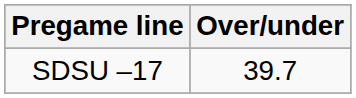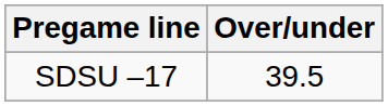 <table class="wikitable">
 <tr align="center">
 <th style=>Pregame line</th>
 <th style=>Over/under</th>
 </tr>
 <tr align="center">
 <td>SDSU –17</td>
-<td>39.7</td>
+<td>39.5</td>
 </tr>
 </table>
